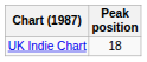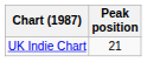 <table class="wikitable sortable">
 <tr>
 <th scope="col">Chart (1987)</th>
 <th scope="col">Peak<br>position</th>
 </tr>
 <tr>
 <td><a href='#'>UK Indie Chart</a></td>
-<td style="text-align:center;">18</td>
+<td style="text-align:center;">21</td>
 </tr>
 </table>
